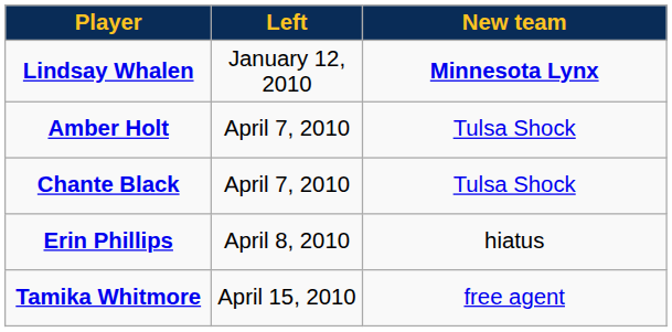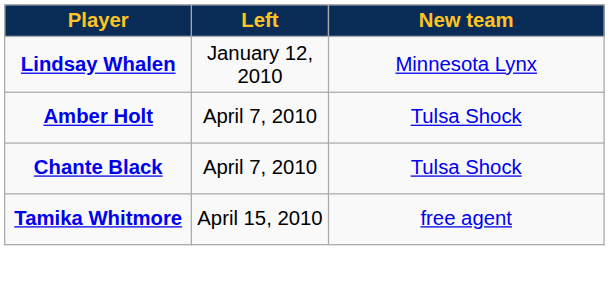 <table class="wikitable" style="text-align: center">
 <tr align="center"  bgcolor="#dddddd">
 <td style="background:#092C57;color:#FFC322; width:140px"><strong>Player</strong></td>
 <td style="background:#092C57;color:#FFC322; width:100px"><strong>Left</strong></td>
 <td style="background:#092C57;color:#FFC322; width:210px"><strong>New team</strong></td>
 </tr>
 <tr style="height:40px">
 <td><strong><a href='#'>Lindsay Whalen</a></strong></td>
 <td>January 12, 2010</td>
-<td><strong><a href='#'>Minnesota Lynx</a></strong></td>
+<td><a href='#'>Minnesota Lynx</a></td>
 </tr>
 <tr style="height:40px">
 <td><strong><a href='#'>Amber Holt</a></strong></td>
 <td>April 7, 2010</td>
 <td><a href='#'>Tulsa Shock</a></td>
 </tr>
 <tr style="height:40px">
 <td><strong><a href='#'>Chante Black</a></strong></td>
 <td>April 7, 2010</td>
 <td><a href='#'>Tulsa Shock</a></td>
 </tr>
 <tr style="height:40px">
-<td><strong><a href='#'>Erin Phillips</a></strong></td>
-<td>April 8, 2010</td>
-<td>hiatus</td>
-</tr>
-<tr style="height:40px">
 <td><strong><a href='#'>Tamika Whitmore</a></strong></td>
 <td>April 15, 2010</td>
 <td><a href='#'>free agent</a></td>
 </tr>
 </table>
